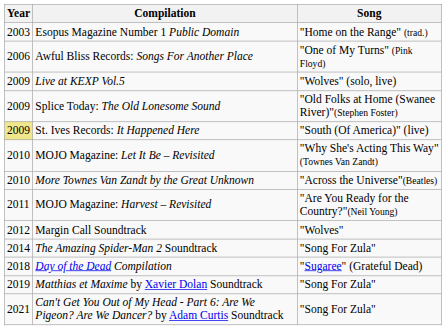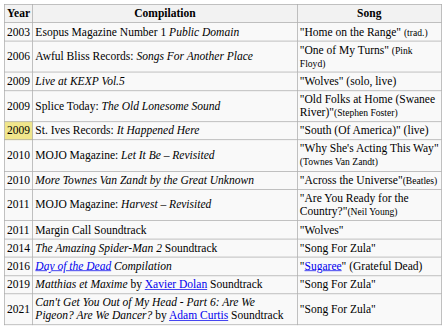 <table class="wikitable">
 <tr>
 <th>Year</th>
 <th>Compilation</th>
 <th>Song</th>
 </tr>
 <tr>
 <td>2003</td>
 <td>Esopus Magazine Number 1 <em>Public Domain</em></td>
 <td>"Home on the Range" <small>(trad.)</small></td>
 </tr>
 <tr>
 <td>2006</td>
 <td>Awful Bliss Records: <em>Songs For Another Place</em></td>
 <td>"One of My Turns" <small>(Pink Floyd)</small></td>
 </tr>
 <tr>
 <td>2009</td>
 <td><em>Live at KEXP Vol.5</em></td>
 <td>"Wolves" (solo, live)</td>
 </tr>
 <tr>
 <td>2009</td>
 <td>Splice Today: <em>The Old Lonesome Sound</em></td>
 <td>"Old Folks at Home (Swanee River)"<small>(Stephen Foster)</small></td>
 </tr>
 <tr>
 <td style="background: khaki;">2009</td>
 <td>St. Ives Records: <em>It Happened Here</em></td>
 <td>"South (Of America)" (live)</td>
 </tr>
 <tr>
 <td>2010</td>
 <td>MOJO Magazine: <em>Let It Be – Revisited</em></td>
 <td>"Why She's Acting This Way"<small>(Townes Van Zandt)</small></td>
 </tr>
 <tr>
 <td>2010</td>
 <td><em>More Townes Van Zandt by the Great Unknown</em></td>
 <td>"Across the Universe"<small>(Beatles)</small></td>
 </tr>
 <tr>
 <td>2011</td>
 <td>MOJO Magazine: <em>Harvest – Revisited</em></td>
 <td>"Are You Ready for the Country?"<small>(Neil Young)</small></td>
 </tr>
 <tr>
-<td>2012</td>
+<td>2011</td>
 <td>Margin Call Soundtrack</td>
 <td>"Wolves"</td>
 </tr>
 <tr>
 <td>2014</td>
 <td><em>The Amazing Spider-Man 2</em> Soundtrack</td>
 <td>"Song For Zula"</td>
 </tr>
 <tr>
-<td>2018</td>
+<td>2016</td>
 <td><em><a href='#'>Day of the Dead</a> Compilation</em></td>
 <td>"<a href='#'>Sugaree</a>" (Grateful Dead)</td>
 </tr>
 <tr>
 <td>2019</td>
 <td><em>Matthias et Maxime</em> by <a href='#'>Xavier Dolan</a> Soundtrack</td>
 <td>"Song For Zula"</td>
 </tr>
 <tr>
 <td>2021</td>
 <td><em>Can't Get You Out of My Head - Part 6: Are We Pigeon? Are We Dancer?</em> by <a href='#'>Adam Curtis</a> Soundtrack</td>
 <td>"Song For Zula"</td>
 </tr>
 </table>
